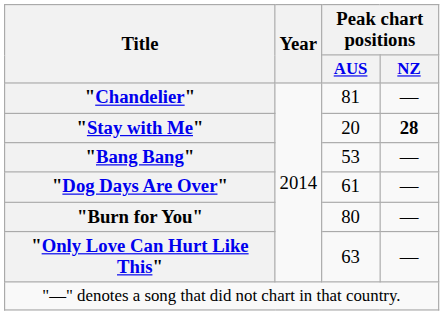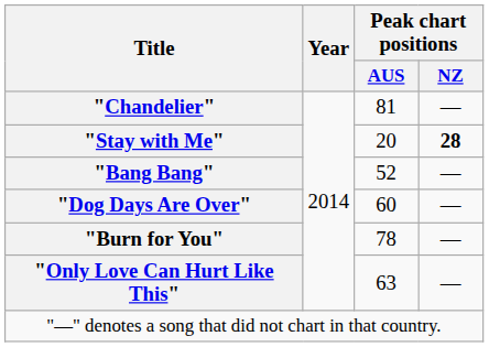 <table class="wikitable plainrowheaders" style="text-align:center;">
 <tr>
 <th scope="col" rowspan="2" style="width:14em;">Title</th>
 <th scope="col" rowspan="2">Year</th>
 <th scope="col" colspan="2">Peak chart positions</th>
 </tr>
 <tr>
 <th scope="col" style="width:3em;font-size:90%;"><a href='#'>AUS</a><br></th>
 <th scope="col" style="width:3em;font-size:90%;"><a href='#'>NZ</a><br></th>
 </tr>
 <tr>
 <th scope="row">"<a href='#'>Chandelier</a>"</th>
 <td rowspan="6">2014</td>
 <td>81</td>
 <td>—</td>
 </tr>
 <tr>
 <th scope="row">"<a href='#'>Stay with Me</a>"</th>
 <td>20</td>
 <td><strong>28</strong></td>
 </tr>
 <tr>
 <th scope="row">"<a href='#'>Bang Bang</a>"</th>
-<td>53</td>
+<td>52</td>
 <td>—</td>
 </tr>
 <tr>
 <th scope="row">"<a href='#'>Dog Days Are Over</a>"</th>
-<td>61</td>
+<td>60</td>
 <td>—</td>
 </tr>
 <tr>
 <th scope="row">"Burn for You"</th>
-<td>80</td>
+<td>78</td>
 <td>—</td>
 </tr>
 <tr>
 <th scope="row">"<a href='#'>Only Love Can Hurt Like This</a>"</th>
 <td>63</td>
 <td>—</td>
 </tr>
 <tr>
 <td colspan="4" style="font-size:90%">"—" denotes a song that did not chart in that country.</td>
 </tr>
 </table>
